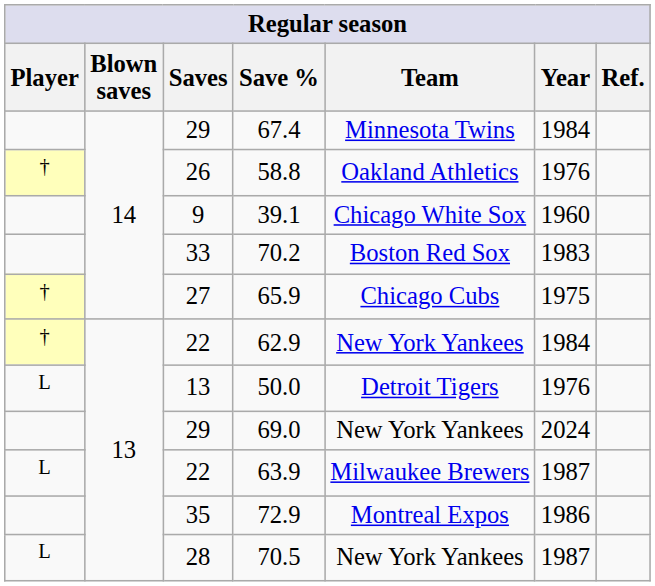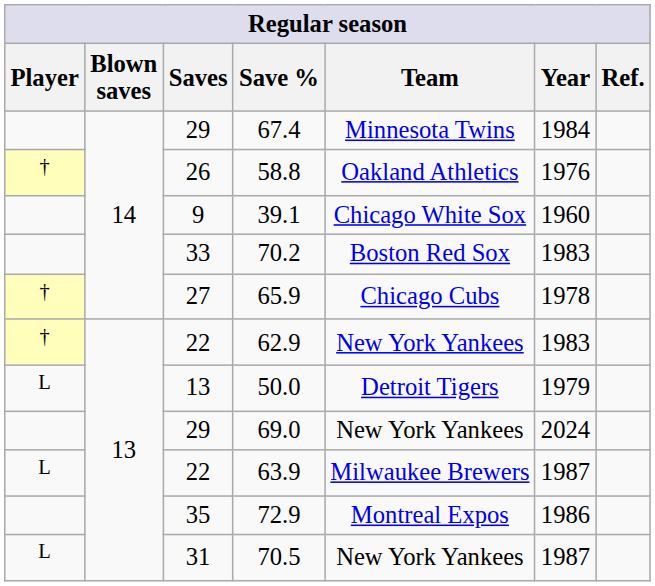 <table class="wikitable sortable" style="text-align:center">
 <tr>
 <th style="background:#dde;" colspan="7">Regular season</th>
 </tr>
 <tr>
 <th>Player</th>
 <th>Blown<br>saves</th>
 <th>Saves</th>
 <th>Save %</th>
 <th>Team</th>
 <th>Year</th>
 <th class=unsortable>Ref.</th>
 </tr>
 <tr>
 <td></td>
 <td rowspan=5>14</td>
 <td>29</td>
 <td>67.4</td>
 <td><a href='#'>Minnesota Twins</a></td>
 <td>1984</td>
 <td></td>
 </tr>
 <tr>
 <td style="background:#ffb;"><sup>†</sup></td>
 <td>26</td>
 <td>58.8</td>
 <td><a href='#'>Oakland Athletics</a></td>
 <td>1976</td>
 <td></td>
 </tr>
 <tr>
 <td></td>
 <td>9</td>
 <td>39.1</td>
 <td><a href='#'>Chicago White Sox</a></td>
 <td>1960</td>
 <td></td>
 </tr>
 <tr>
 <td></td>
 <td>33</td>
 <td>70.2</td>
 <td><a href='#'>Boston Red Sox</a></td>
 <td>1983</td>
 <td></td>
 </tr>
 <tr>
 <td style="background:#ffb;"><sup>†</sup></td>
 <td>27</td>
 <td>65.9</td>
 <td><a href='#'>Chicago Cubs</a></td>
-<td>1975</td>
+<td>1978</td>
 <td></td>
 </tr>
 <tr>
 <td style="background:#ffb;"><sup>†</sup></td>
 <td rowspan=6>13</td>
 <td>22</td>
 <td>62.9</td>
 <td><a href='#'>New York Yankees</a></td>
-<td>1984</td>
+<td>1983</td>
 <td></td>
 </tr>
 <tr>
 <td><sup>L</sup></td>
 <td>13</td>
 <td>50.0</td>
 <td><a href='#'>Detroit Tigers</a></td>
-<td>1976</td>
+<td>1979</td>
 <td></td>
 </tr>
 <tr>
 <td></td>
 <td>29</td>
 <td>69.0</td>
 <td>New York Yankees</td>
 <td>2024</td>
 <td></td>
 </tr>
 <tr>
 <td><sup>L</sup></td>
 <td>22</td>
 <td>63.9</td>
 <td><a href='#'>Milwaukee Brewers</a></td>
 <td>1987</td>
 <td></td>
 </tr>
 <tr>
 <td></td>
 <td>35</td>
 <td>72.9</td>
 <td><a href='#'>Montreal Expos</a></td>
 <td>1986</td>
 <td></td>
 </tr>
 <tr>
 <td><sup>L</sup></td>
-<td>28</td>
+<td>31</td>
 <td>70.5</td>
 <td>New York Yankees</td>
 <td>1987</td>
 <td></td>
 </tr>
 </table>
